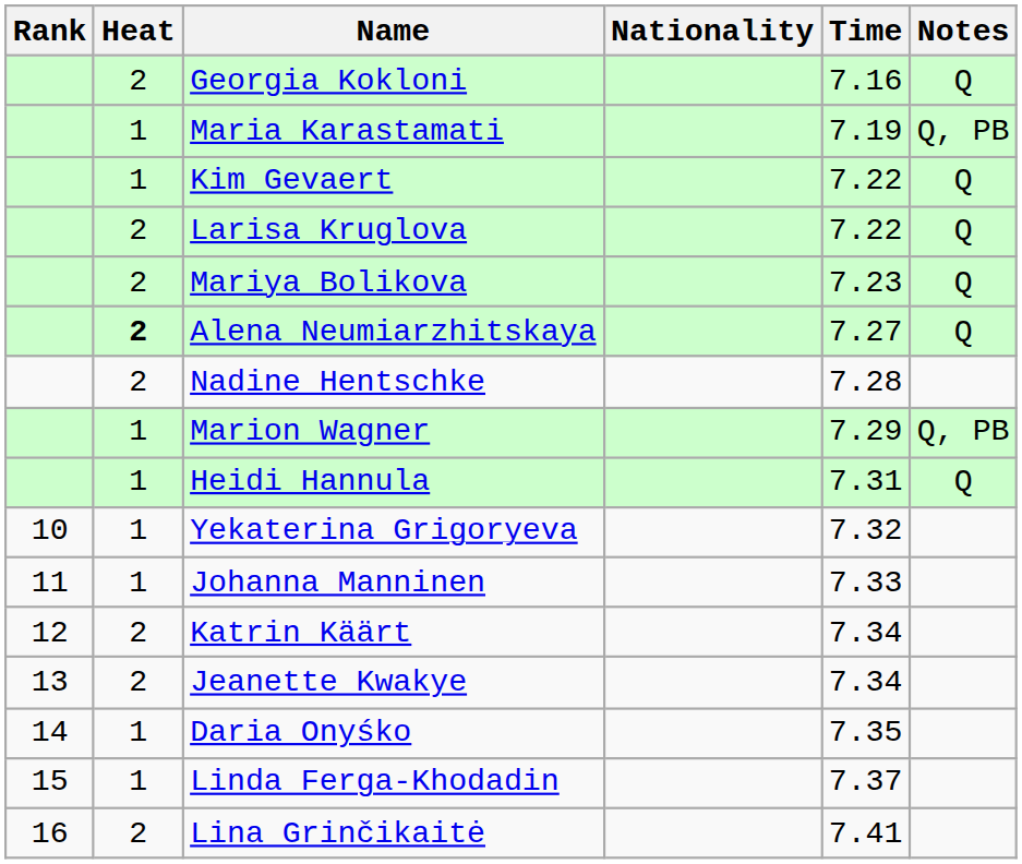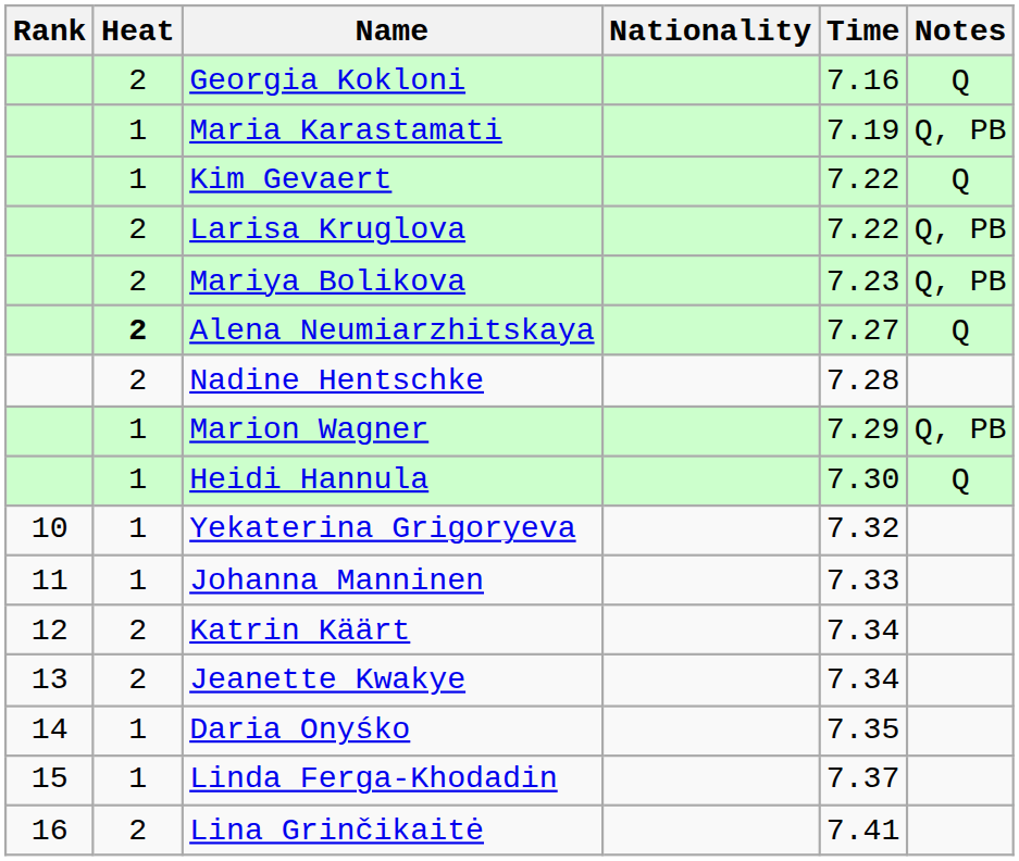 <table class="wikitable sortable" style="text-align:center">
 <tr>
 <th>Rank</th>
 <th>Heat</th>
 <th>Name</th>
 <th>Nationality</th>
 <th>Time</th>
 <th>Notes</th>
 </tr>
 <tr bgcolor=ccffcc>
 <td></td>
 <td>2</td>
 <td align="left"><a href='#'>Georgia Kokloni</a></td>
 <td align=left></td>
 <td>7.16</td>
 <td>Q</td>
 </tr>
 <tr bgcolor=ccffcc>
 <td></td>
 <td>1</td>
 <td align="left"><a href='#'>Maria Karastamati</a></td>
 <td align=left></td>
 <td>7.19</td>
 <td>Q, PB</td>
 </tr>
 <tr bgcolor=ccffcc>
 <td></td>
 <td>1</td>
 <td align="left"><a href='#'>Kim Gevaert</a></td>
 <td align=left></td>
 <td>7.22</td>
 <td>Q</td>
 </tr>
 <tr bgcolor=ccffcc>
 <td></td>
 <td>2</td>
 <td align="left"><a href='#'>Larisa Kruglova</a></td>
 <td align=left></td>
 <td>7.22</td>
-<td>Q</td>
+<td>Q, PB</td>
 </tr>
 <tr bgcolor=ccffcc>
 <td></td>
 <td>2</td>
 <td align="left"><a href='#'>Mariya Bolikova</a></td>
 <td align=left></td>
 <td>7.23</td>
-<td>Q</td>
+<td>Q, PB</td>
 </tr>
 <tr bgcolor=ccffcc>
 <td></td>
 <td><strong>2</strong></td>
 <td align="left"><a href='#'>Alena Neumiarzhitskaya</a></td>
 <td align=left></td>
 <td>7.27</td>
 <td>Q</td>
 </tr>
 <tr>
 <td></td>
 <td>2</td>
 <td align="left"><a href='#'>Nadine Hentschke</a></td>
 <td align=left></td>
 <td>7.28</td>
 <td></td>
 </tr>
 <tr bgcolor=ccffcc>
 <td></td>
 <td>1</td>
 <td align="left"><a href='#'>Marion Wagner</a></td>
 <td align=left></td>
 <td>7.29</td>
 <td>Q, PB</td>
 </tr>
 <tr bgcolor=ccffcc>
 <td></td>
 <td>1</td>
 <td align="left"><a href='#'>Heidi Hannula</a></td>
 <td align=left></td>
-<td>7.31</td>
+<td>7.30</td>
 <td>Q</td>
 </tr>
 <tr>
 <td>10</td>
 <td>1</td>
 <td align="left"><a href='#'>Yekaterina Grigoryeva</a></td>
 <td align=left></td>
 <td>7.32</td>
 <td></td>
 </tr>
 <tr>
 <td>11</td>
 <td>1</td>
 <td align="left"><a href='#'>Johanna Manninen</a></td>
 <td align=left></td>
 <td>7.33</td>
 <td></td>
 </tr>
 <tr>
 <td>12</td>
 <td>2</td>
 <td align="left"><a href='#'>Katrin Käärt</a></td>
 <td align=left></td>
 <td>7.34</td>
 <td></td>
 </tr>
 <tr>
 <td>13</td>
 <td>2</td>
 <td align="left"><a href='#'>Jeanette Kwakye</a></td>
 <td align=left></td>
 <td>7.34</td>
 <td></td>
 </tr>
 <tr>
 <td>14</td>
 <td>1</td>
 <td align="left"><a href='#'>Daria Onyśko</a></td>
 <td align=left></td>
 <td>7.35</td>
 <td></td>
 </tr>
 <tr>
 <td>15</td>
 <td>1</td>
 <td align="left"><a href='#'>Linda Ferga-Khodadin</a></td>
 <td align=left></td>
 <td>7.37</td>
 <td></td>
 </tr>
 <tr>
 <td>16</td>
 <td>2</td>
 <td align="left"><a href='#'>Lina Grinčikaitė</a></td>
 <td align=left></td>
 <td>7.41</td>
 <td></td>
 </tr>
 </table>
